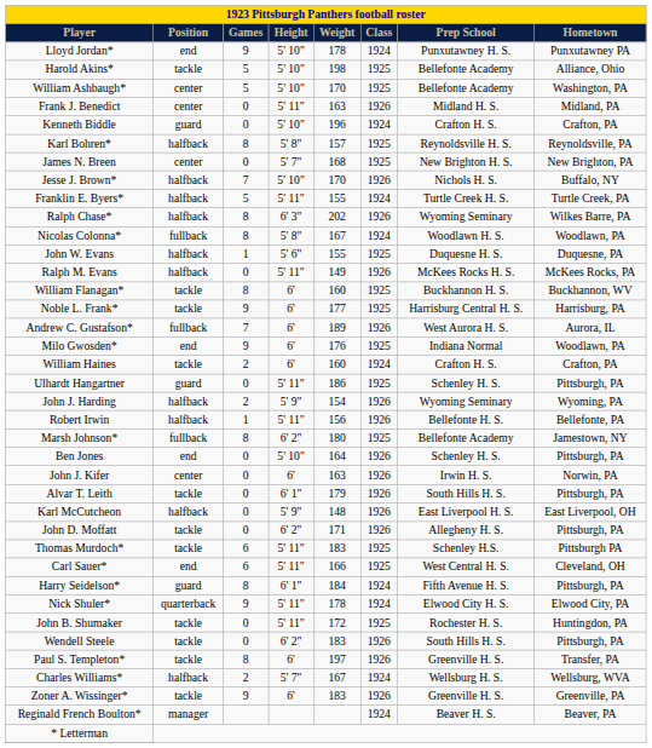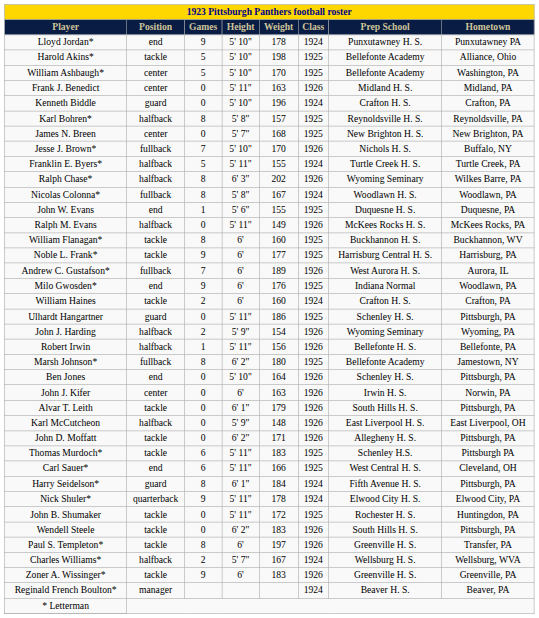 <table class="wikitable collapsible collapsed" style="margin: left; text-align:right; width:100%;">
 <tr>
 <th colspan="10" ; style="background:gold; color:darkblue; text-align: center;"><strong>1923 Pittsburgh Panthers football roster</strong></th>
 </tr>
 <tr align="center"  style="background:#091C44; color:#CEC499;">
 <td><strong>Player</strong></td>
 <td><strong>Position</strong></td>
 <td><strong>Games</strong></td>
 <td><strong>Height</strong></td>
 <td><strong>Weight</strong></td>
 <td><strong>Class</strong></td>
 <td><strong>Prep School</strong></td>
 <td><strong>Hometown</strong></td>
 </tr>
 <tr align="center" bgcolor="">
 <td>Lloyd Jordan*</td>
 <td>end</td>
 <td>9</td>
 <td>5' 10"</td>
 <td>178</td>
 <td>1924</td>
 <td>Punxutawney H. S.</td>
 <td>Punxutawney PA</td>
 </tr>
 <tr align="center" bgcolor="">
 <td>Harold Akins*</td>
 <td>tackle</td>
 <td>5</td>
 <td>5' 10"</td>
 <td>198</td>
 <td>1925</td>
 <td>Bellefonte Academy</td>
 <td>Alliance, Ohio</td>
 </tr>
 <tr align="center" bgcolor="">
 <td>William Ashbaugh*</td>
 <td>center</td>
 <td>5</td>
 <td>5' 10"</td>
 <td>170</td>
 <td>1925</td>
 <td>Bellefonte Academy</td>
 <td>Washington, PA</td>
 </tr>
 <tr align="center" bgcolor="">
 <td>Frank J. Benedict</td>
 <td>center</td>
 <td>0</td>
 <td>5' 11"</td>
 <td>163</td>
 <td>1926</td>
 <td>Midland H. S.</td>
 <td>Midland, PA</td>
 </tr>
 <tr align="center" bgcolor="">
 <td>Kenneth Biddle</td>
 <td>guard</td>
 <td>0</td>
 <td>5' 10"</td>
 <td>196</td>
 <td>1924</td>
 <td>Crafton H. S.</td>
 <td>Crafton, PA</td>
 </tr>
 <tr align="center" bgcolor="">
 <td>Karl Bohren*</td>
 <td>halfback</td>
 <td>8</td>
 <td>5' 8"</td>
 <td>157</td>
 <td>1925</td>
 <td>Reynoldsville H. S.</td>
 <td>Reynoldsville, PA</td>
 </tr>
 <tr align="center" bgcolor="">
 <td>James N. Breen</td>
 <td>center</td>
 <td>0</td>
 <td>5' 7"</td>
 <td>168</td>
 <td>1925</td>
 <td>New Brighton H. S.</td>
 <td>New Brighton, PA</td>
 </tr>
 <tr align="center" bgcolor="">
 <td>Jesse J. Brown*</td>
-<td>halfback</td>
+<td>fullback</td>
 <td>7</td>
 <td>5' 10"</td>
 <td>170</td>
 <td>1926</td>
 <td>Nichols H. S.</td>
 <td>Buffalo, NY</td>
 </tr>
 <tr align="center" bgcolor="">
 <td>Franklin E. Byers*</td>
 <td>halfback</td>
 <td>5</td>
 <td>5' 11"</td>
 <td>155</td>
 <td>1924</td>
 <td>Turtle Creek H. S.</td>
 <td>Turtle Creek, PA</td>
 </tr>
 <tr align="center" bgcolor="">
 <td>Ralph Chase*</td>
 <td>halfback</td>
 <td>8</td>
 <td>6' 3"</td>
 <td>202</td>
 <td>1926</td>
 <td>Wyoming Seminary</td>
 <td>Wilkes Barre, PA</td>
 </tr>
 <tr align="center" bgcolor="">
 <td>Nicolas Colonna*</td>
 <td>fullback</td>
 <td>8</td>
 <td>5' 8"</td>
 <td>167</td>
 <td>1924</td>
 <td>Woodlawn H. S.</td>
 <td>Woodlawn, PA</td>
 </tr>
 <tr align="center" bgcolor="">
 <td>John W. Evans</td>
-<td>halfback</td>
+<td>end</td>
 <td>1</td>
 <td>5' 6"</td>
 <td>155</td>
 <td>1925</td>
 <td>Duquesne H. S.</td>
 <td>Duquesne, PA</td>
 </tr>
 <tr align="center" bgcolor="">
 <td>Ralph M. Evans</td>
 <td>halfback</td>
 <td>0</td>
 <td>5' 11"</td>
 <td>149</td>
 <td>1926</td>
 <td>McKees Rocks H. S.</td>
 <td>McKees Rocks, PA</td>
 </tr>
 <tr align="center" bgcolor="">
 <td>William Flanagan*</td>
 <td>tackle</td>
 <td>8</td>
 <td>6'</td>
 <td>160</td>
 <td>1925</td>
 <td>Buckhannon H. S.</td>
 <td>Buckhannon, WV</td>
 </tr>
 <tr align="center" bgcolor="">
 <td>Noble L. Frank*</td>
 <td>tackle</td>
 <td>9</td>
 <td>6'</td>
 <td>177</td>
 <td>1925</td>
 <td>Harrisburg Central H. S.</td>
 <td>Harrisburg, PA</td>
 </tr>
 <tr align="center" bgcolor="">
 <td>Andrew C. Gustafson*</td>
 <td>fullback</td>
 <td>7</td>
 <td>6'</td>
 <td>189</td>
 <td>1926</td>
 <td>West Aurora H. S.</td>
 <td>Aurora, IL</td>
 </tr>
 <tr align="center" bgcolor="">
 <td>Milo Gwosden*</td>
 <td>end</td>
 <td>9</td>
 <td>6'</td>
 <td>176</td>
 <td>1925</td>
 <td>Indiana Normal</td>
 <td>Woodlawn, PA</td>
 </tr>
 <tr align="center" bgcolor="">
 <td>William Haines</td>
 <td>tackle</td>
 <td>2</td>
 <td>6'</td>
 <td>160</td>
 <td>1924</td>
 <td>Crafton H. S.</td>
 <td>Crafton, PA</td>
 </tr>
 <tr align="center" bgcolor="">
 <td>Ulhardt Hangartner</td>
 <td>guard</td>
 <td>0</td>
 <td>5' 11"</td>
 <td>186</td>
 <td>1925</td>
 <td>Schenley H. S.</td>
 <td>Pittsburgh, PA</td>
 </tr>
 <tr align="center" bgcolor="">
 <td>John J. Harding</td>
 <td>halfback</td>
 <td>2</td>
 <td>5' 9"</td>
 <td>154</td>
 <td>1926</td>
 <td>Wyoming Seminary</td>
 <td>Wyoming, PA</td>
 </tr>
 <tr align="center" bgcolor="">
 <td>Robert Irwin</td>
 <td>halfback</td>
 <td>1</td>
 <td>5' 11"</td>
 <td>156</td>
 <td>1926</td>
 <td>Bellefonte H. S.</td>
 <td>Bellefonte, PA</td>
 </tr>
 <tr align="center" bgcolor="">
 <td>Marsh Johnson*</td>
 <td>fullback</td>
 <td>8</td>
 <td>6' 2"</td>
 <td>180</td>
 <td>1925</td>
 <td>Bellefonte Academy</td>
 <td>Jamestown, NY</td>
 </tr>
 <tr align="center" bgcolor="">
 <td>Ben Jones</td>
 <td>end</td>
 <td>0</td>
 <td>5' 10"</td>
 <td>164</td>
 <td>1926</td>
 <td>Schenley H. S.</td>
 <td>Pittsburgh, PA</td>
 </tr>
 <tr align="center" bgcolor="">
 <td>John J. Kifer</td>
 <td>center</td>
 <td>0</td>
 <td>6'</td>
 <td>163</td>
 <td>1926</td>
 <td>Irwin H. S.</td>
 <td>Norwin, PA</td>
 </tr>
 <tr align="center" bgcolor="">
 <td>Alvar T. Leith</td>
 <td>tackle</td>
 <td>0</td>
 <td>6' 1"</td>
 <td>179</td>
 <td>1926</td>
 <td>South Hills H. S.</td>
 <td>Pittsburgh, PA</td>
 </tr>
 <tr align="center" bgcolor="">
 <td>Karl McCutcheon</td>
 <td>halfback</td>
 <td>0</td>
 <td>5' 9"</td>
 <td>148</td>
 <td>1926</td>
 <td>East Liverpool H. S.</td>
 <td>East Liverpool, OH</td>
 </tr>
 <tr align="center" bgcolor="">
 <td>John D. Moffatt</td>
 <td>tackle</td>
 <td>0</td>
 <td>6' 2"</td>
 <td>171</td>
 <td>1926</td>
 <td>Allegheny H. S.</td>
 <td>Pittsburgh, PA</td>
 </tr>
 <tr align="center" bgcolor="">
 <td>Thomas Murdoch*</td>
 <td>tackle</td>
 <td>6</td>
 <td>5' 11"</td>
 <td>183</td>
 <td>1925</td>
 <td>Schenley H.S.</td>
 <td>Pittsburgh PA</td>
 </tr>
 <tr align="center" bgcolor="">
 <td>Carl Sauer*</td>
 <td>end</td>
 <td>6</td>
 <td>5' 11"</td>
 <td>166</td>
 <td>1925</td>
 <td>West Central H. S.</td>
 <td>Cleveland, OH</td>
 </tr>
 <tr align="center" bgcolor="">
 <td>Harry Seidelson*</td>
 <td>guard</td>
 <td>8</td>
 <td>6' 1"</td>
 <td>184</td>
 <td>1924</td>
 <td>Fifth Avenue H. S.</td>
 <td>Pittsburgh, PA</td>
 </tr>
 <tr align="center" bgcolor="">
 <td>Nick Shuler*</td>
 <td>quarterback</td>
 <td>9</td>
 <td>5' 11"</td>
 <td>178</td>
 <td>1924</td>
 <td>Elwood City H. S.</td>
 <td>Elwood City, PA</td>
 </tr>
 <tr align="center" bgcolor="">
 <td>John B. Shumaker</td>
 <td>tackle</td>
 <td>0</td>
 <td>5' 11"</td>
 <td>172</td>
 <td>1925</td>
 <td>Rochester H. S.</td>
 <td>Huntingdon, PA</td>
 </tr>
 <tr align="center" bgcolor="">
 <td>Wendell Steele</td>
 <td>tackle</td>
 <td>0</td>
 <td>6' 2"</td>
 <td>183</td>
 <td>1926</td>
 <td>South Hills H. S.</td>
 <td>Pittsburgh, PA</td>
 </tr>
 <tr align="center" bgcolor="">
 <td>Paul S. Templeton*</td>
 <td>tackle</td>
 <td>8</td>
 <td>6'</td>
 <td>197</td>
 <td>1926</td>
 <td>Greenville H. S.</td>
 <td>Transfer, PA</td>
 </tr>
 <tr align="center" bgcolor="">
 <td>Charles Williams*</td>
 <td>halfback</td>
 <td>2</td>
 <td>5' 7"</td>
 <td>167</td>
 <td>1924</td>
 <td>Wellsburg H. S.</td>
 <td>Wellsburg, WVA</td>
 </tr>
 <tr align="center" bgcolor="">
 <td>Zoner A. Wissinger*</td>
 <td>tackle</td>
 <td>9</td>
 <td>6'</td>
 <td>183</td>
 <td>1926</td>
 <td>Greenville H. S.</td>
 <td>Greenville, PA</td>
 </tr>
 <tr align="center" bgcolor="">
 <td>Reginald French Boulton*</td>
 <td>manager</td>
 <td></td>
 <td></td>
 <td></td>
 <td>1924</td>
 <td>Beaver H. S.</td>
 <td>Beaver, PA</td>
 </tr>
 <tr align="center" bgcolor="">
 <td>* Letterman</td>
 </tr>
 <tr align="center" bgcolor="">
 </tr>
 </table>
